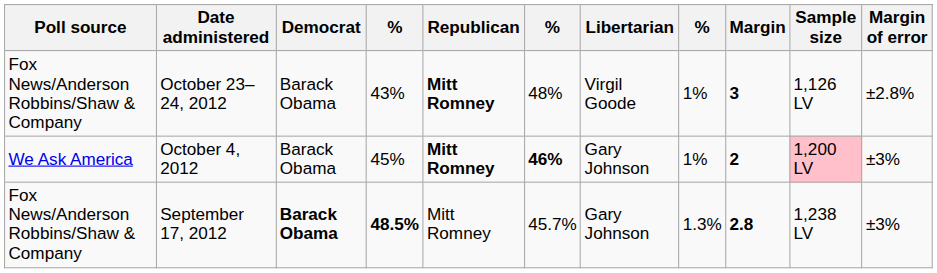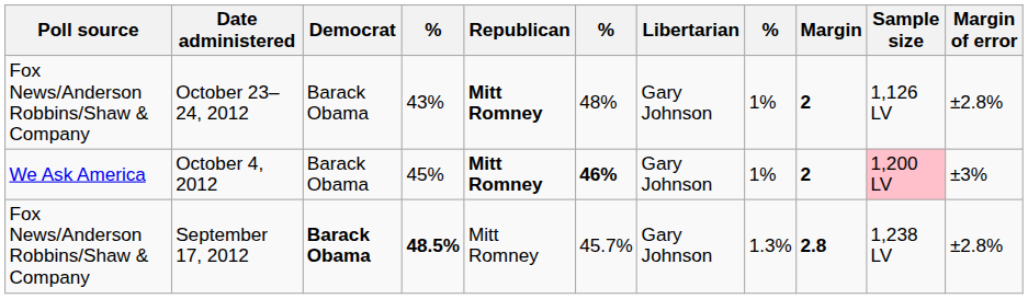 <table class="wikitable">
 <tr>
 <th>Poll source</th>
 <th>Date administered</th>
 <th>Democrat</th>
 <th>%</th>
 <th>Republican</th>
 <th>%</th>
 <th>Libertarian</th>
 <th>%</th>
 <th>Margin</th>
 <th>Sample size</th>
 <th>Margin of error</th>
 </tr>
 <tr>
 <td>Fox News/Anderson Robbins/Shaw & Company</td>
 <td>October 23–24, 2012</td>
 <td>Barack Obama</td>
 <td>43%</td>
 <td><strong>Mitt Romney</strong></td>
 <td>48%</td>
-<td>Virgil Goode</td>
+<td>Gary Johnson</td>
 <td>1%</td>
-<td><strong>3</strong></td>
+<td><strong>2</strong></td>
 <td>1,126 LV</td>
 <td>±2.8%</td>
 </tr>
 <tr>
 <td><a href='#'>We Ask America</a></td>
 <td>October 4, 2012</td>
 <td>Barack Obama</td>
 <td>45%</td>
 <td><strong>Mitt Romney</strong></td>
 <td><strong>46%</strong></td>
 <td>Gary Johnson</td>
 <td>1%</td>
 <td><strong>2</strong></td>
 <td style="background: pink;">1,200 LV</td>
 <td>±3%</td>
 </tr>
 <tr>
 <td>Fox News/Anderson Robbins/Shaw & Company</td>
 <td>September 17, 2012</td>
 <td><strong>Barack Obama</strong></td>
 <td><strong>48.5%</strong></td>
 <td>Mitt Romney</td>
 <td>45.7%</td>
 <td>Gary Johnson</td>
 <td>1.3%</td>
 <td><strong>2.8</strong></td>
 <td>1,238 LV</td>
-<td>±3%</td>
+<td>±2.8%</td>
 </tr>
 </table>
